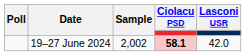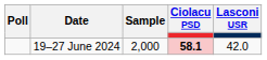 <table class="wikitable sortable" style="text-align:center;font-size:85%;line-height:14px;">
 <tr>
 <th rowspan="2">Poll</th>
 <th rowspan="2">Date</th>
 <th rowspan="2" style="width:35px;">Sample</th>
 <th class="unsortable" style="width:20px;"><a href='#'>Ciolacu</a><br><small><a href='#'>PSD</a></small></th>
 <th class="unsortable" style="width:20px;"><a href='#'>Lasconi</a><br><small><a href='#'>USR</a></small></th>
 </tr>
 <tr>
 <th style="background:#ED262B; "></th>
 <th style="background:#002a59; "></th>
 </tr>
 <tr>
 <td></td>
 <td>19–27 June 2024</td>
-<td>2,002</td>
+<td>2,000</td>
 <td style="background:#f9c8ca"><strong>58.1</strong></td>
 <td>42.0</td>
 </tr>
 </table>
